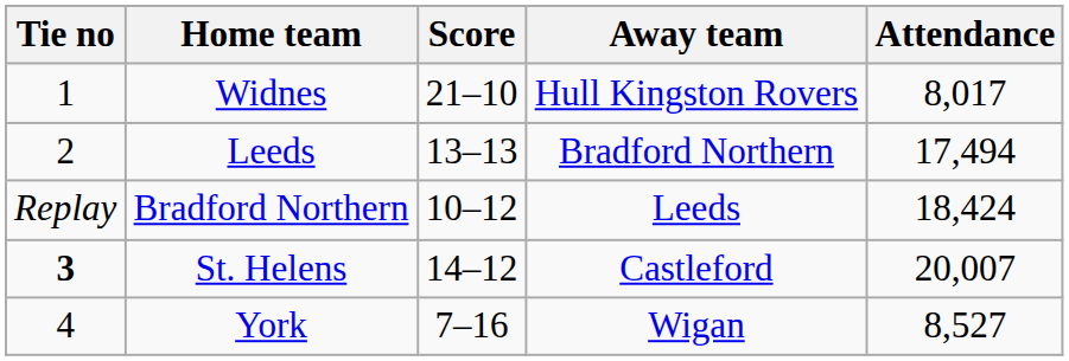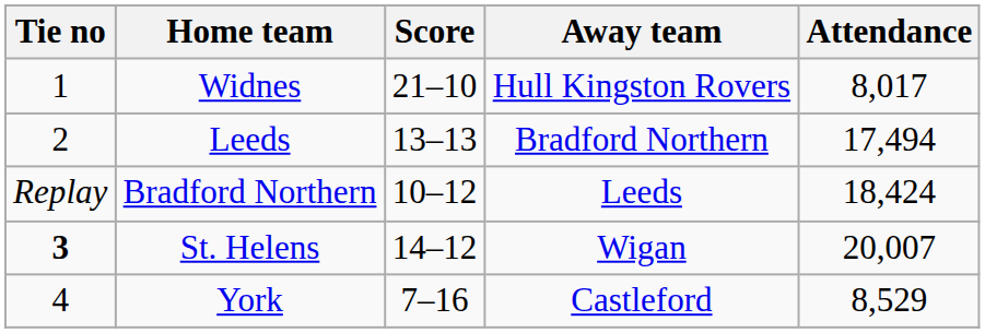 <table class="wikitable" style="text-align:center">
 <tr>
 <th>Tie no</th>
 <th>Home team</th>
 <th>Score</th>
 <th>Away team</th>
 <th>Attendance</th>
 </tr>
 <tr>
 <td>1</td>
 <td><a href='#'>Widnes</a></td>
 <td>21–10</td>
 <td><a href='#'>Hull Kingston Rovers</a></td>
 <td>8,017</td>
 </tr>
 <tr>
 <td>2</td>
 <td><a href='#'>Leeds</a></td>
 <td>13–13</td>
 <td><a href='#'>Bradford Northern</a></td>
 <td>17,494</td>
 </tr>
 <tr>
 <td><em>Replay</em></td>
 <td><a href='#'>Bradford Northern</a></td>
 <td>10–12</td>
 <td><a href='#'>Leeds</a></td>
 <td>18,424</td>
 </tr>
 <tr>
 <td><strong>3</strong></td>
 <td><a href='#'>St. Helens</a></td>
 <td>14–12</td>
-<td><a href='#'>Castleford</a></td>
+<td><a href='#'>Wigan</a></td>
 <td>20,007</td>
 </tr>
 <tr>
 <td>4</td>
 <td><a href='#'>York</a></td>
 <td>7–16</td>
-<td><a href='#'>Wigan</a></td>
-<td>8,527</td>
+<td><a href='#'>Castleford</a></td>
+<td>8,529</td>
 </tr>
 </table>
